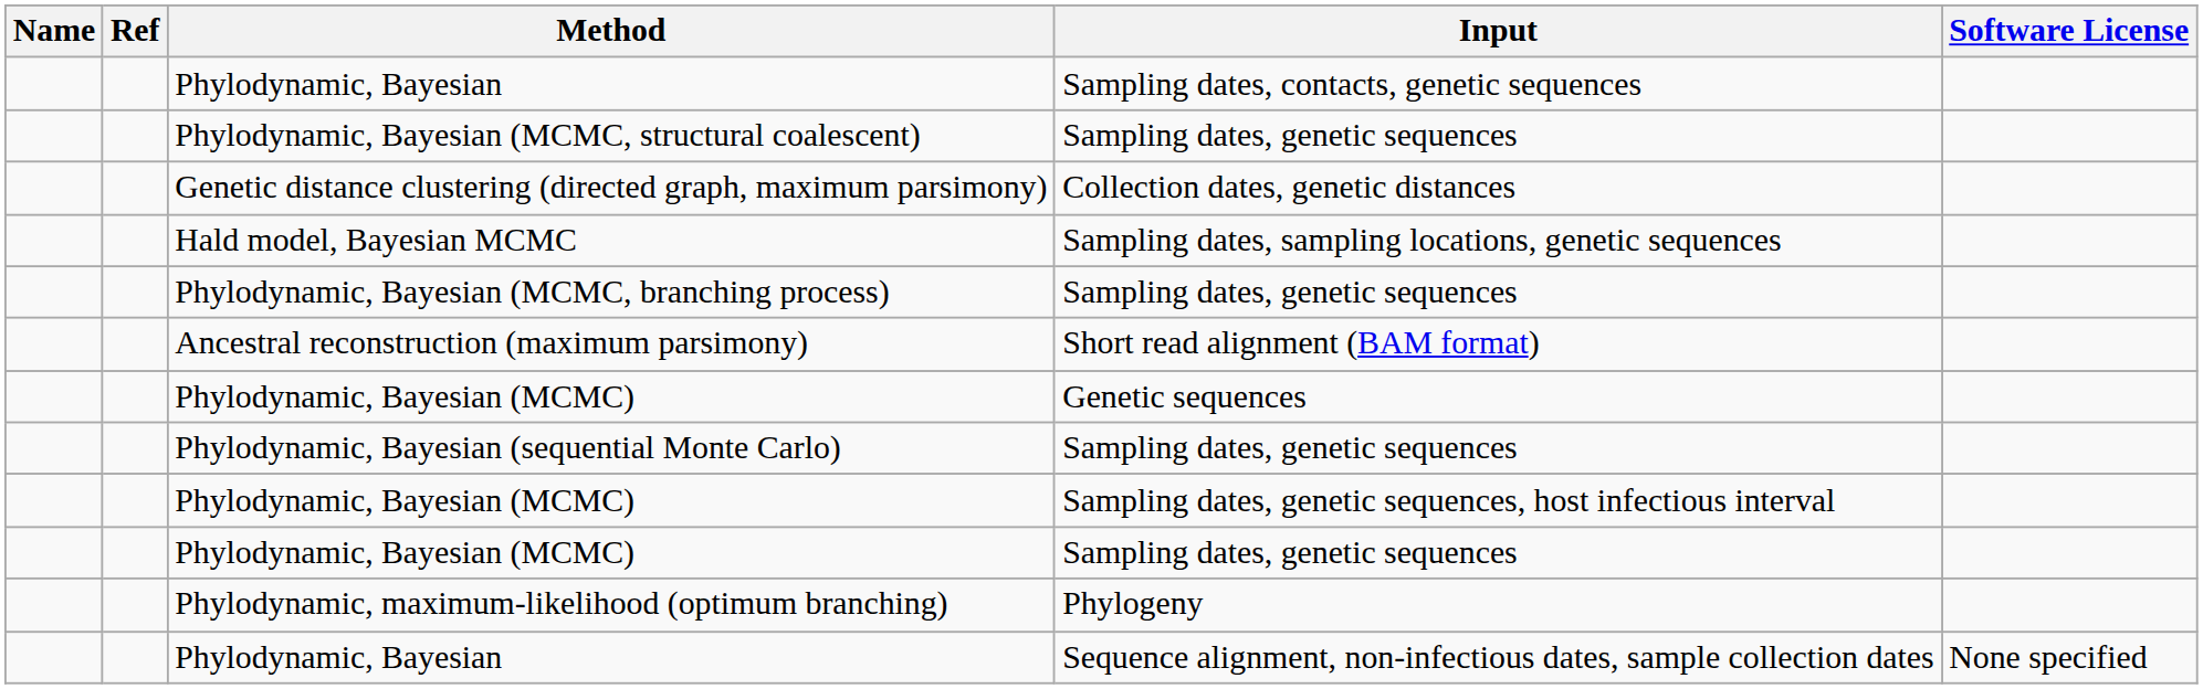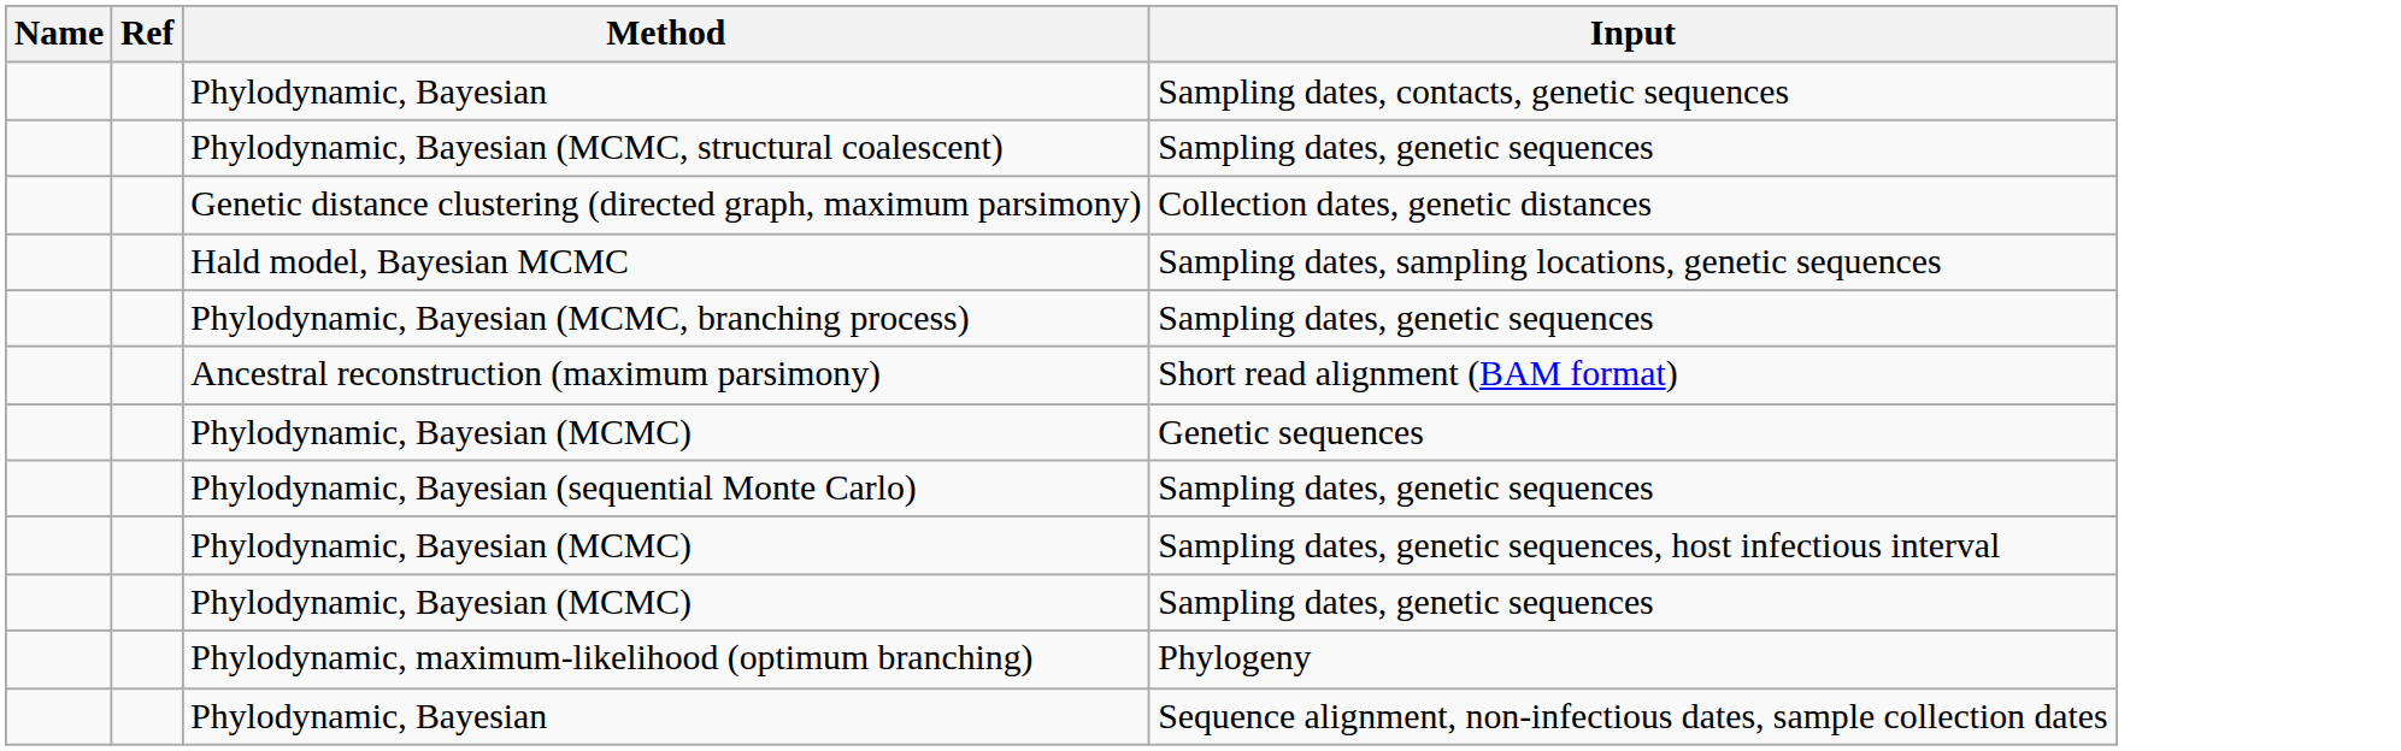 <table class="wikitable sortable">
 <tr>
 <th>Name</th>
 <th>Ref</th>
 <th>Method</th>
 <th>Input</th>
-<th><a href='#'>Software License</a></th>
 </tr>
 <tr>
 <td></td>
 <td></td>
 <td>Phylodynamic, Bayesian</td>
 <td>Sampling dates, contacts, genetic sequences</td>
-<td></td>
 </tr>
 <tr>
 <td></td>
 <td></td>
 <td>Phylodynamic, Bayesian (MCMC, structural coalescent)</td>
 <td>Sampling dates, genetic sequences</td>
-<td></td>
 </tr>
 <tr>
 <td></td>
 <td></td>
 <td>Genetic distance clustering (directed graph, maximum parsimony)</td>
 <td>Collection dates, genetic distances</td>
-<td></td>
 </tr>
 <tr>
 <td></td>
 <td></td>
 <td>Hald model, Bayesian MCMC</td>
 <td>Sampling dates, sampling locations, genetic sequences</td>
-<td></td>
 </tr>
 <tr>
 <td></td>
 <td></td>
 <td>Phylodynamic, Bayesian (MCMC, branching process)</td>
 <td>Sampling dates, genetic sequences</td>
-<td></td>
 </tr>
 <tr>
 <td></td>
 <td></td>
 <td>Ancestral reconstruction (maximum parsimony)</td>
 <td>Short read alignment (<a href='#'>BAM format</a>)</td>
-<td></td>
 </tr>
 <tr>
 <td></td>
 <td></td>
 <td>Phylodynamic, Bayesian (MCMC)</td>
 <td>Genetic sequences</td>
-<td></td>
 </tr>
 <tr>
 <td></td>
 <td></td>
 <td>Phylodynamic, Bayesian (sequential Monte Carlo)</td>
 <td>Sampling dates, genetic sequences</td>
-<td></td>
 </tr>
 <tr>
 <td></td>
 <td></td>
 <td>Phylodynamic, Bayesian (MCMC)</td>
 <td>Sampling dates, genetic sequences, host infectious interval</td>
-<td></td>
 </tr>
 <tr>
 <td></td>
 <td></td>
 <td>Phylodynamic, Bayesian (MCMC)</td>
 <td>Sampling dates, genetic sequences</td>
-<td></td>
 </tr>
 <tr>
 <td></td>
 <td></td>
 <td>Phylodynamic, maximum-likelihood (optimum branching)</td>
 <td>Phylogeny</td>
-<td></td>
 </tr>
 <tr>
 <td></td>
 <td></td>
 <td>Phylodynamic, Bayesian</td>
 <td>Sequence alignment, non-infectious dates, sample collection dates</td>
-<td>None specified</td>
 </tr>
 </table>
